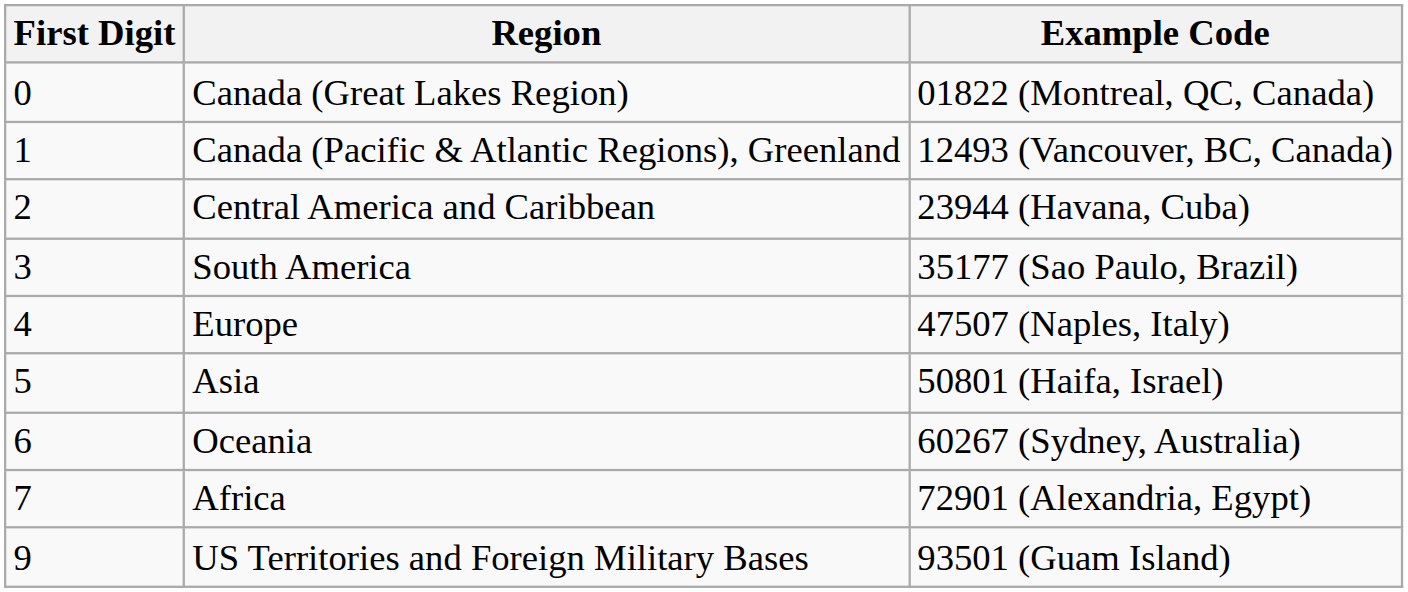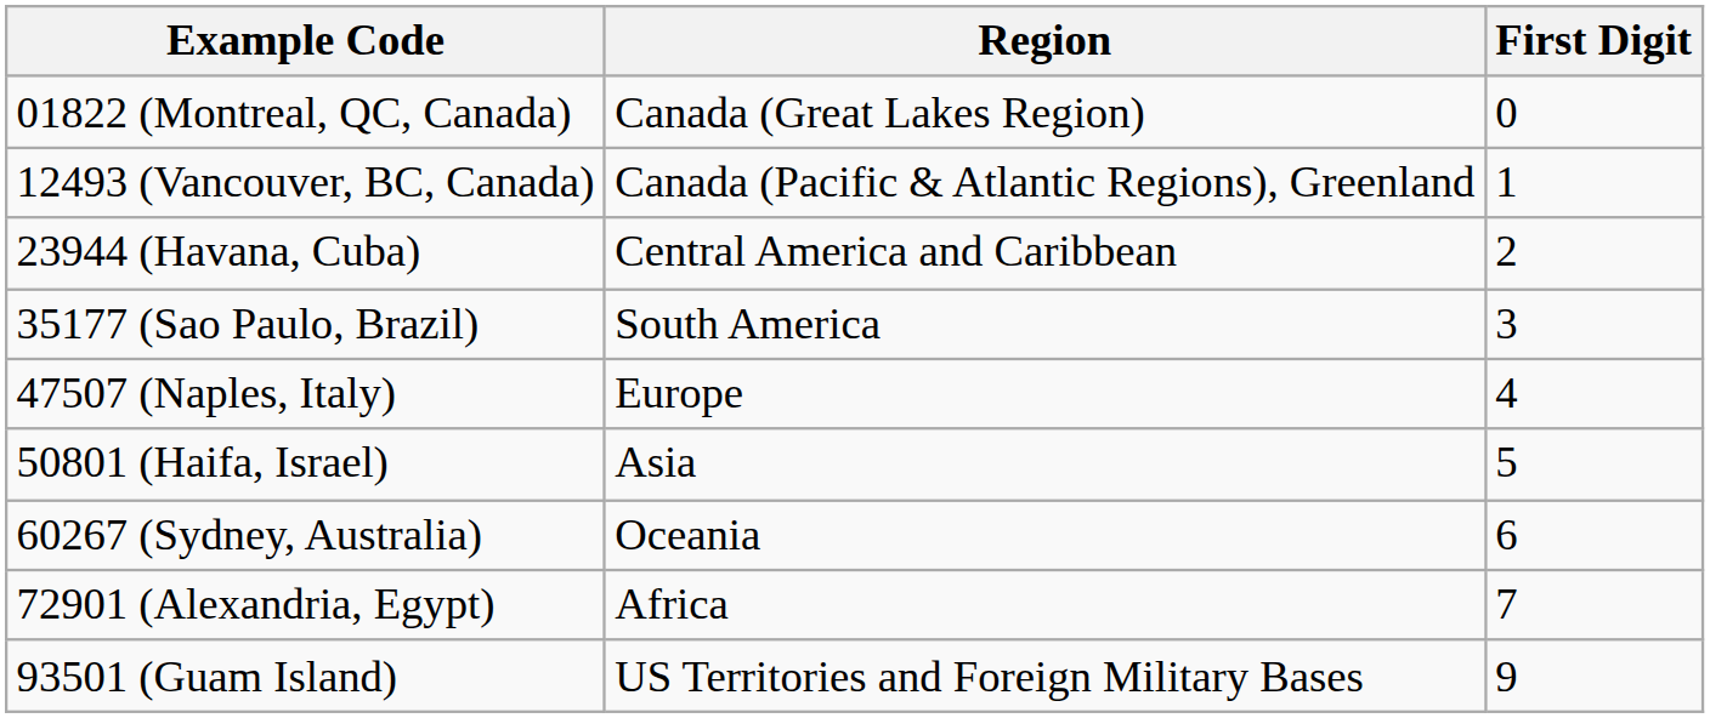 <table class="wikitable">
 <tr>
+<th>Example Code</th>
+<th>Region</th>
 <th>First Digit</th>
-<th>Region</th>
-<th>Example Code</th>
 </tr>
 <tr>
+<td>01822 (Montreal, QC, Canada)</td>
+<td>Canada (Great Lakes Region)</td>
 <td>0</td>
-<td>Canada (Great Lakes Region)</td>
-<td>01822 (Montreal, QC, Canada)</td>
 </tr>
 <tr>
+<td>12493 (Vancouver, BC, Canada)</td>
+<td>Canada (Pacific & Atlantic Regions), Greenland</td>
 <td>1</td>
-<td>Canada (Pacific & Atlantic Regions), Greenland</td>
-<td>12493 (Vancouver, BC, Canada)</td>
 </tr>
 <tr>
+<td>23944 (Havana, Cuba)</td>
+<td>Central America and Caribbean</td>
 <td>2</td>
-<td>Central America and Caribbean</td>
-<td>23944 (Havana, Cuba)</td>
 </tr>
 <tr>
+<td>35177 (Sao Paulo, Brazil)</td>
+<td>South America</td>
 <td>3</td>
-<td>South America</td>
-<td>35177 (Sao Paulo, Brazil)</td>
 </tr>
 <tr>
+<td>47507 (Naples, Italy)</td>
+<td>Europe</td>
 <td>4</td>
-<td>Europe</td>
-<td>47507 (Naples, Italy)</td>
 </tr>
 <tr>
+<td>50801 (Haifa, Israel)</td>
+<td>Asia</td>
 <td>5</td>
-<td>Asia</td>
-<td>50801 (Haifa, Israel)</td>
 </tr>
 <tr>
+<td>60267 (Sydney, Australia)</td>
+<td>Oceania</td>
 <td>6</td>
-<td>Oceania</td>
-<td>60267 (Sydney, Australia)</td>
 </tr>
 <tr>
+<td>72901 (Alexandria, Egypt)</td>
+<td>Africa</td>
 <td>7</td>
-<td>Africa</td>
-<td>72901 (Alexandria, Egypt)</td>
 </tr>
 <tr>
+<td>93501 (Guam Island)</td>
+<td>US Territories and Foreign Military Bases</td>
 <td>9</td>
-<td>US Territories and Foreign Military Bases</td>
-<td>93501 (Guam Island)</td>
 </tr>
 </table>
